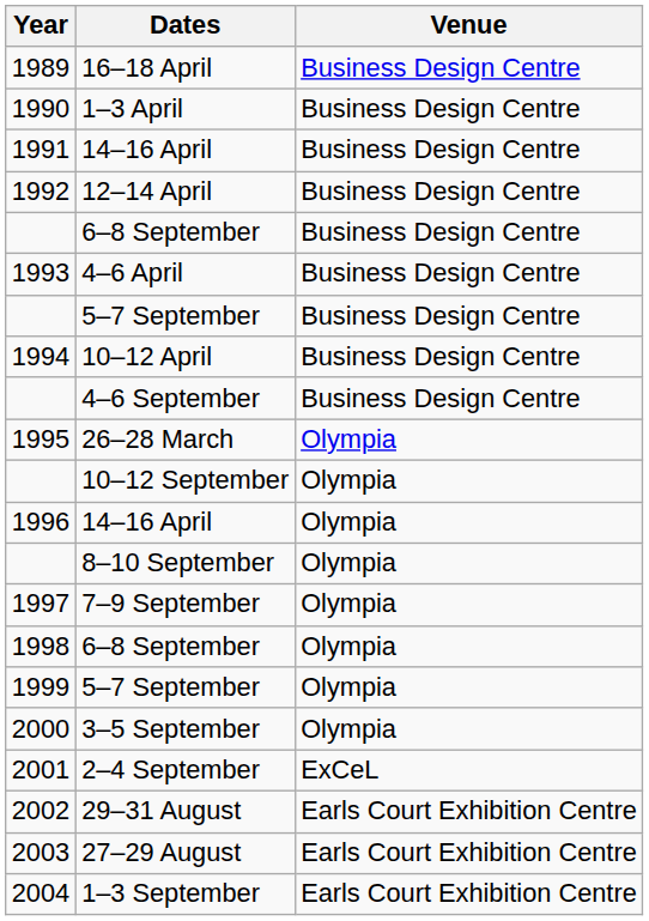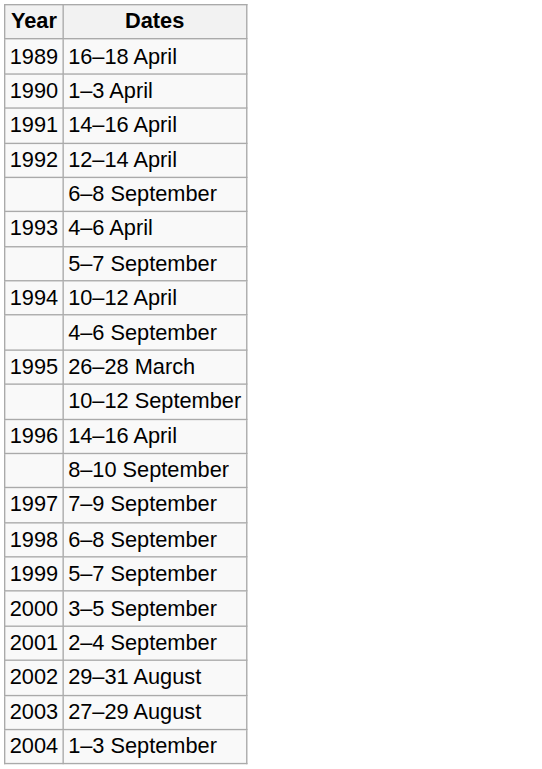 <table class="wikitable">
 <tr>
 <th>Year</th>
 <th>Dates</th>
-<th>Venue</th>
 </tr>
 <tr>
 <td>1989</td>
 <td>16–18 April</td>
-<td><a href='#'>Business Design Centre</a></td>
 </tr>
 <tr>
 <td>1990</td>
 <td>1–3 April</td>
-<td>Business Design Centre</td>
 </tr>
 <tr>
 <td>1991</td>
 <td>14–16 April</td>
-<td>Business Design Centre</td>
 </tr>
 <tr>
 <td>1992</td>
 <td>12–14 April</td>
-<td>Business Design Centre</td>
 </tr>
 <tr>
 <td></td>
 <td>6–8 September</td>
-<td>Business Design Centre</td>
 </tr>
 <tr>
 <td>1993</td>
 <td>4–6 April</td>
-<td>Business Design Centre</td>
 </tr>
 <tr>
 <td></td>
 <td>5–7 September</td>
-<td>Business Design Centre</td>
 </tr>
 <tr>
 <td>1994</td>
 <td>10–12 April</td>
-<td>Business Design Centre</td>
 </tr>
 <tr>
 <td></td>
 <td>4–6 September</td>
-<td>Business Design Centre</td>
 </tr>
 <tr>
 <td>1995</td>
 <td>26–28 March</td>
-<td><a href='#'>Olympia</a></td>
 </tr>
 <tr>
 <td></td>
 <td>10–12 September</td>
-<td>Olympia</td>
 </tr>
 <tr>
 <td>1996</td>
 <td>14–16 April</td>
-<td>Olympia</td>
 </tr>
 <tr>
 <td></td>
 <td>8–10 September</td>
-<td>Olympia</td>
 </tr>
 <tr>
 <td>1997</td>
 <td>7–9 September</td>
-<td>Olympia</td>
 </tr>
 <tr>
 <td>1998</td>
 <td>6–8 September</td>
-<td>Olympia</td>
 </tr>
 <tr>
 <td>1999</td>
 <td>5–7 September</td>
-<td>Olympia</td>
 </tr>
 <tr>
 <td>2000</td>
 <td>3–5 September</td>
-<td>Olympia</td>
 </tr>
 <tr>
 <td>2001</td>
 <td>2–4 September</td>
-<td>ExCeL</td>
 </tr>
 <tr>
 <td>2002</td>
 <td>29–31 August</td>
-<td>Earls Court Exhibition Centre</td>
 </tr>
 <tr>
 <td>2003</td>
 <td>27–29 August</td>
-<td>Earls Court Exhibition Centre</td>
 </tr>
 <tr>
 <td>2004</td>
 <td>1–3 September</td>
-<td>Earls Court Exhibition Centre</td>
 </tr>
 </table>
